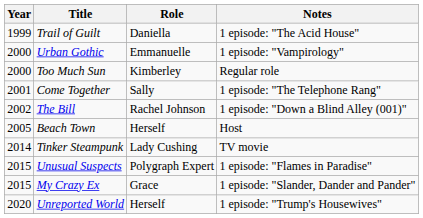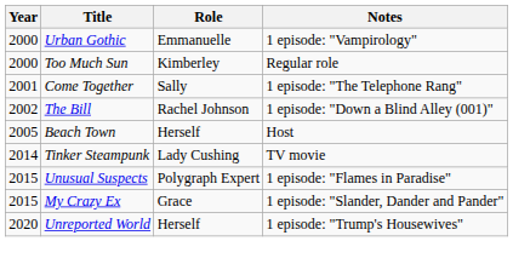 <table class="wikitable">
 <tr>
 <th>Year</th>
 <th>Title</th>
 <th>Role</th>
 <th>Notes</th>
-</tr>
-<tr>
-<td>1999</td>
-<td><em>Trail of Guilt</em></td>
-<td>Daniella</td>
-<td>1 episode: "The Acid House"</td>
 </tr>
 <tr>
 <td>2000</td>
 <td><em><a href='#'>Urban Gothic</a></em></td>
 <td>Emmanuelle</td>
 <td>1 episode: "Vampirology"</td>
 </tr>
 <tr>
 <td>2000</td>
 <td><em>Too Much Sun</em></td>
 <td>Kimberley</td>
 <td>Regular role</td>
 </tr>
 <tr>
 <td>2001</td>
 <td><em>Come Together</em></td>
 <td>Sally</td>
 <td>1 episode: "The Telephone Rang"</td>
 </tr>
 <tr>
 <td>2002</td>
 <td><em><a href='#'>The Bill</a></em></td>
 <td>Rachel Johnson</td>
 <td>1 episode: "Down a Blind Alley (001)"</td>
 </tr>
 <tr>
 <td>2005</td>
 <td><em>Beach Town</em></td>
 <td>Herself</td>
 <td>Host</td>
 </tr>
 <tr>
 <td>2014</td>
 <td><em>Tinker Steampunk</em></td>
 <td>Lady Cushing</td>
 <td>TV movie</td>
 </tr>
 <tr>
 <td>2015</td>
 <td><em><a href='#'>Unusual Suspects</a></em></td>
 <td>Polygraph Expert</td>
 <td>1 episode: "Flames in Paradise"</td>
 </tr>
 <tr>
 <td>2015</td>
 <td><em><a href='#'>My Crazy Ex</a></em></td>
 <td>Grace</td>
 <td>1 episode: "Slander, Dander and Pander"</td>
 </tr>
 <tr>
 <td>2020</td>
 <td><em><a href='#'>Unreported World</a></em></td>
 <td>Herself</td>
 <td>1 episode: "Trump's Housewives"</td>
 </tr>
 </table>
